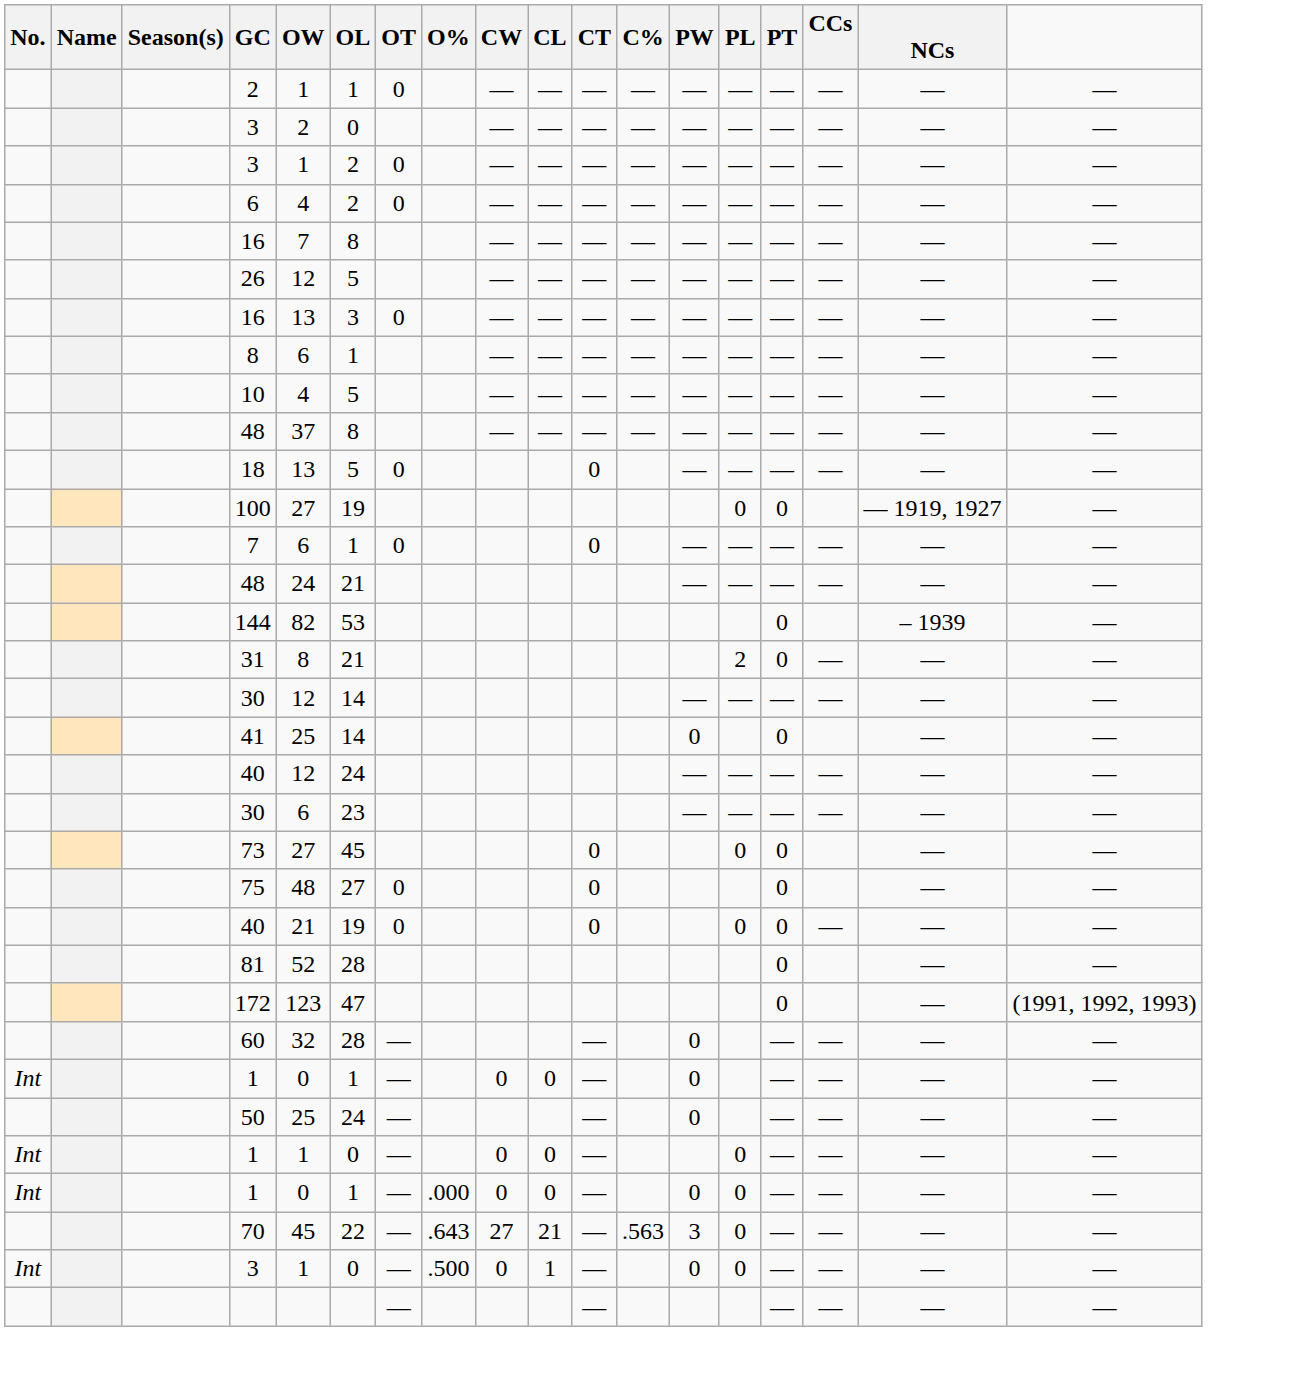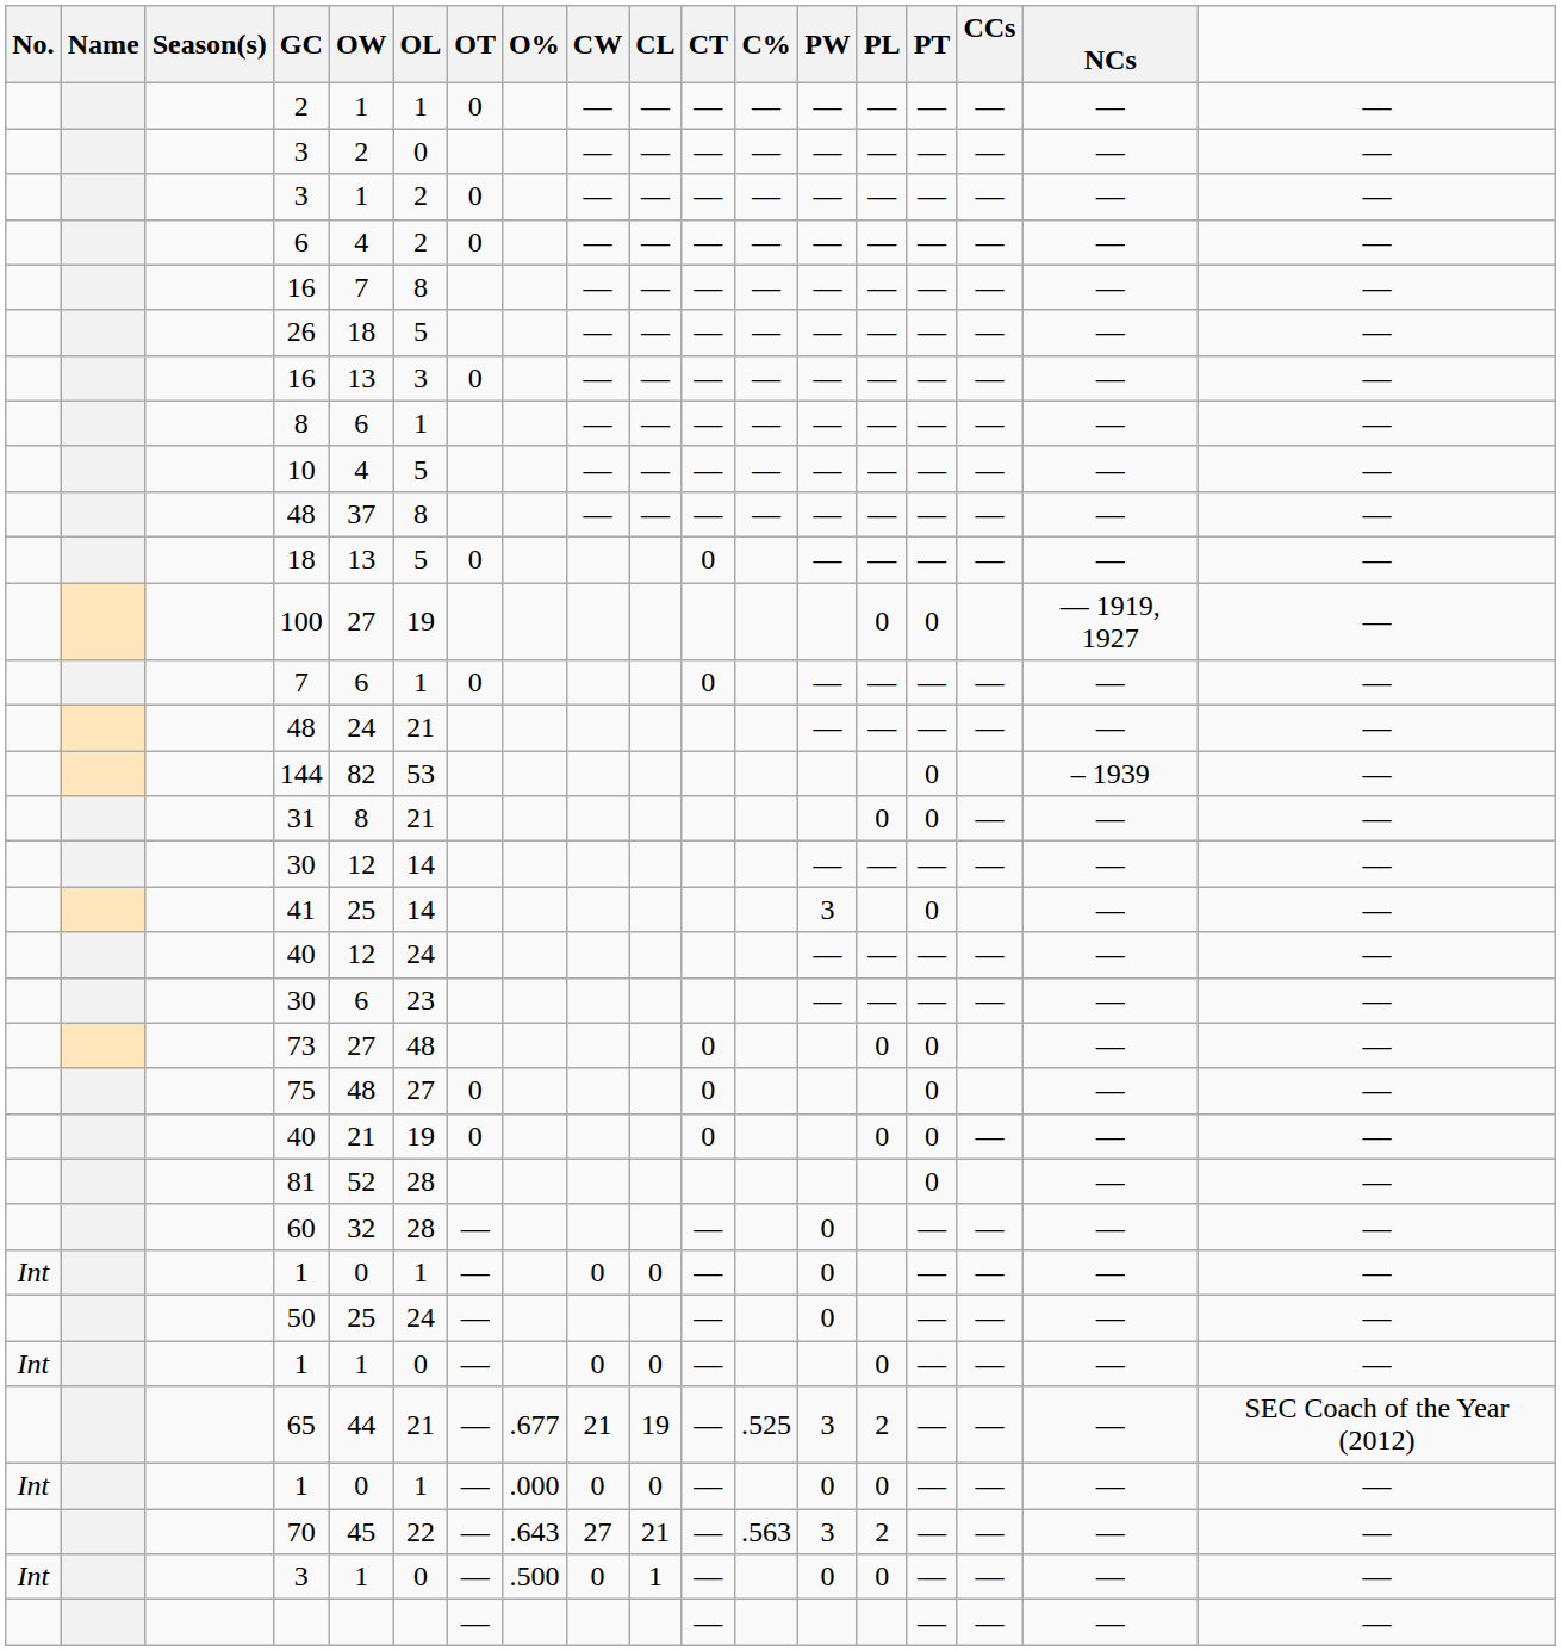 <table class="wikitable sortable" style="text-align:center">
 <tr>
 <th scope="col" class="unsortable">No.</th>
 <th scope="col">Name</th>
 <th scope="col">Season(s)</th>
 <th scope="col">GC</th>
 <th scope="col">OW</th>
 <th scope="col">OL</th>
 <th scope="col">OT</th>
 <th scope="col">O%</th>
 <th scope="col">CW</th>
 <th scope="col">CL</th>
 <th scope="col">CT</th>
 <th scope="col">C%</th>
 <th scope="col">PW</th>
 <th scope="col">PL</th>
 <th scope="col">PT</th>
 <th scope="col">CCs<br><br></th>
 <th scope="col" class="unsortable"><br>NCs</th>
 </tr>
 <tr>
 <td></td>
 <th scope="row"></th>
 <td></td>
 <td>2</td>
 <td>1</td>
 <td>1</td>
 <td>0</td>
 <td></td>
 <td>—</td>
 <td>—</td>
 <td>—</td>
 <td>—</td>
 <td>—</td>
 <td>—</td>
 <td>—</td>
 <td>—</td>
 <td>—</td>
 <td>—</td>
 </tr>
 <tr>
 <td></td>
 <th scope="row"></th>
 <td></td>
 <td>3</td>
 <td>2</td>
 <td>0</td>
 <td></td>
 <td></td>
 <td>—</td>
 <td>—</td>
 <td>—</td>
 <td>—</td>
 <td>—</td>
 <td>—</td>
 <td>—</td>
 <td>—</td>
 <td>—</td>
 <td>—</td>
 </tr>
 <tr>
 <td></td>
 <th scope="row"></th>
 <td></td>
 <td>3</td>
 <td>1</td>
 <td>2</td>
 <td>0</td>
 <td></td>
 <td>—</td>
 <td>—</td>
 <td>—</td>
 <td>—</td>
 <td>—</td>
 <td>—</td>
 <td>—</td>
 <td>—</td>
 <td>—</td>
 <td>—</td>
 </tr>
 <tr>
 <td></td>
 <th scope="row"></th>
 <td></td>
 <td>6</td>
 <td>4</td>
 <td>2</td>
 <td>0</td>
 <td></td>
 <td>—</td>
 <td>—</td>
 <td>—</td>
 <td>—</td>
 <td>—</td>
 <td>—</td>
 <td>—</td>
 <td>—</td>
 <td>—</td>
 <td>—</td>
 </tr>
 <tr>
 <td></td>
 <th scope="row"></th>
 <td></td>
 <td>16</td>
 <td>7</td>
 <td>8</td>
 <td></td>
 <td></td>
 <td>—</td>
 <td>—</td>
 <td>—</td>
 <td>—</td>
 <td>—</td>
 <td>—</td>
 <td>—</td>
 <td>—</td>
 <td>—</td>
 <td>—</td>
 </tr>
 <tr>
 <td></td>
 <th scope="row"></th>
 <td></td>
 <td>26</td>
-<td>12</td>
+<td>18</td>
 <td>5</td>
 <td></td>
 <td></td>
 <td>—</td>
 <td>—</td>
 <td>—</td>
 <td>—</td>
 <td>—</td>
 <td>—</td>
 <td>—</td>
 <td>—</td>
 <td>—</td>
 <td>—</td>
 </tr>
 <tr>
 <td></td>
 <th scope="row"></th>
 <td></td>
 <td>16</td>
 <td>13</td>
 <td>3</td>
 <td>0</td>
 <td></td>
 <td>—</td>
 <td>—</td>
 <td>—</td>
 <td>—</td>
 <td>—</td>
 <td>—</td>
 <td>—</td>
 <td>—</td>
 <td>—</td>
 <td>—</td>
 </tr>
 <tr>
 <td></td>
 <th scope="row"></th>
 <td></td>
 <td>8</td>
 <td>6</td>
 <td>1</td>
 <td></td>
 <td></td>
 <td>—</td>
 <td>—</td>
 <td>—</td>
 <td>—</td>
 <td>—</td>
 <td>—</td>
 <td>—</td>
 <td>—</td>
 <td>—</td>
 <td>—</td>
 </tr>
 <tr>
 <td></td>
 <th scope="row"></th>
 <td></td>
 <td>10</td>
 <td>4</td>
 <td>5</td>
 <td></td>
 <td></td>
 <td>—</td>
 <td>—</td>
 <td>—</td>
 <td>—</td>
 <td>—</td>
 <td>—</td>
 <td>—</td>
 <td>—</td>
 <td>—</td>
 <td>—</td>
 </tr>
 <tr>
 <td></td>
 <th scope="row"></th>
 <td></td>
 <td>48</td>
 <td>37</td>
 <td>8</td>
 <td></td>
 <td></td>
 <td>—</td>
 <td>—</td>
 <td>—</td>
 <td>—</td>
 <td>—</td>
 <td>—</td>
 <td>—</td>
 <td>—</td>
 <td>—</td>
 <td>—</td>
 </tr>
 <tr>
 <td></td>
 <th scope="row"></th>
 <td></td>
 <td>18</td>
 <td>13</td>
 <td>5</td>
 <td>0</td>
 <td></td>
 <td></td>
 <td></td>
 <td>0</td>
 <td></td>
 <td>—</td>
 <td>—</td>
 <td>—</td>
 <td>—</td>
 <td>—</td>
 <td>—</td>
 </tr>
 <tr>
 <td></td>
 <td scope="row" align="center" bgcolor=#FFE6BD><strong></strong><sup></sup></td>
 <td></td>
 <td>100</td>
 <td>27</td>
 <td>19</td>
 <td></td>
 <td></td>
 <td></td>
 <td></td>
 <td></td>
 <td></td>
 <td></td>
 <td>0</td>
 <td>0</td>
 <td></td>
 <td> — 1919, 1927</td>
 <td>—</td>
 </tr>
 <tr>
 <td></td>
 <th scope="row"></th>
 <td></td>
 <td>7</td>
 <td>6</td>
 <td>1</td>
 <td>0</td>
 <td></td>
 <td></td>
 <td></td>
 <td>0</td>
 <td></td>
 <td>—</td>
 <td>—</td>
 <td>—</td>
 <td>—</td>
 <td>—</td>
 <td>—</td>
 </tr>
 <tr>
 <td></td>
 <td scope="row" align="center" bgcolor=#FFE6BD><strong></strong><sup></sup></td>
 <td></td>
 <td>48</td>
 <td>24</td>
 <td>21</td>
 <td></td>
 <td></td>
 <td></td>
 <td></td>
 <td></td>
 <td></td>
 <td>—</td>
 <td>—</td>
 <td>—</td>
 <td>—</td>
 <td>—</td>
 <td>—</td>
 </tr>
 <tr>
 <td></td>
 <td scope="row" align="center" bgcolor=#FFE6BD><strong></strong><sup></sup></td>
 <td></td>
 <td>144</td>
 <td>82</td>
 <td>53</td>
 <td></td>
 <td></td>
 <td></td>
 <td></td>
 <td></td>
 <td></td>
 <td></td>
 <td></td>
 <td>0</td>
 <td></td>
 <td> – 1939</td>
 <td>—</td>
 </tr>
 <tr>
 <td></td>
 <th scope="row"></th>
 <td></td>
 <td>31</td>
 <td>8</td>
 <td>21</td>
 <td></td>
 <td></td>
 <td></td>
 <td></td>
 <td></td>
 <td></td>
 <td></td>
-<td>2</td>
+<td>0</td>
 <td>0</td>
 <td>—</td>
 <td>—</td>
 <td>—</td>
 </tr>
 <tr>
 <td></td>
 <th scope="row"></th>
 <td></td>
 <td>30</td>
 <td>12</td>
 <td>14</td>
 <td></td>
 <td></td>
 <td></td>
 <td></td>
 <td></td>
 <td></td>
 <td>—</td>
 <td>—</td>
 <td>—</td>
 <td>—</td>
 <td>—</td>
 <td>—</td>
 </tr>
 <tr>
 <td></td>
 <td scope="row" align="center" bgcolor=#FFE6BD><strong> </strong><sup></sup></td>
 <td></td>
 <td>41</td>
 <td>25</td>
 <td>14</td>
 <td></td>
 <td></td>
 <td></td>
 <td></td>
 <td></td>
 <td></td>
-<td>0</td>
+<td>3</td>
 <td></td>
 <td>0</td>
 <td></td>
 <td>—</td>
 <td>—</td>
 </tr>
 <tr>
 <td></td>
 <th scope="row"></th>
 <td></td>
 <td>40</td>
 <td>12</td>
 <td>24</td>
 <td></td>
 <td></td>
 <td></td>
 <td></td>
 <td></td>
 <td></td>
 <td>—</td>
 <td>—</td>
 <td>—</td>
 <td>—</td>
 <td>—</td>
 <td>—</td>
 </tr>
 <tr>
 <td></td>
 <th scope="row"></th>
 <td></td>
 <td>30</td>
 <td>6</td>
 <td>23</td>
 <td></td>
 <td></td>
 <td></td>
 <td></td>
 <td></td>
 <td></td>
 <td>—</td>
 <td>—</td>
 <td>—</td>
 <td>—</td>
 <td>—</td>
 <td>—</td>
 </tr>
 <tr>
 <td></td>
 <td scope="row" align="center" bgcolor=#FFE6BD><strong></strong><sup></sup></td>
 <td></td>
 <td>73</td>
 <td>27</td>
-<td>45</td>
+<td>48</td>
 <td></td>
 <td></td>
 <td></td>
 <td></td>
 <td>0</td>
 <td></td>
 <td></td>
 <td>0</td>
 <td>0</td>
 <td></td>
 <td>—</td>
 <td>—</td>
 </tr>
 <tr>
 <td></td>
 <th scope="row"></th>
 <td></td>
 <td>75</td>
 <td>48</td>
 <td>27</td>
 <td>0</td>
 <td></td>
 <td></td>
 <td></td>
 <td>0</td>
 <td></td>
 <td></td>
 <td></td>
 <td>0</td>
 <td></td>
 <td>—</td>
 <td>—</td>
 </tr>
 <tr>
 <td></td>
 <th scope="row"></th>
 <td></td>
 <td>40</td>
 <td>21</td>
 <td>19</td>
 <td>0</td>
 <td></td>
 <td></td>
 <td></td>
 <td>0</td>
 <td></td>
 <td></td>
 <td>0</td>
 <td>0</td>
 <td>—</td>
 <td>—</td>
 <td>—</td>
 </tr>
 <tr>
 <td></td>
 <th scope="row"></th>
 <td></td>
 <td>81</td>
 <td>52</td>
 <td>28</td>
 <td></td>
 <td></td>
 <td></td>
 <td></td>
 <td></td>
 <td></td>
 <td></td>
 <td></td>
 <td>0</td>
 <td></td>
 <td>—</td>
 <td>—</td>
-</tr>
-<tr>
-<td></td>
-<td scope="row" align="center" bgcolor=#FFE6BD><strong></strong><sup></sup></td>
-<td></td>
-<td>172</td>
-<td>123</td>
-<td>47</td>
-<td></td>
-<td></td>
-<td></td>
-<td></td>
-<td></td>
-<td></td>
-<td></td>
-<td></td>
-<td>0</td>
-<td></td>
-<td>—</td>
-<td> (1991, 1992, 1993)</td>
 </tr>
 <tr>
 <td></td>
 <th scope="row"></th>
 <td></td>
 <td>60</td>
 <td>32</td>
 <td>28</td>
 <td>—</td>
 <td></td>
 <td></td>
 <td></td>
 <td>—</td>
 <td></td>
 <td>0</td>
 <td></td>
 <td>—</td>
 <td>—</td>
 <td>—</td>
 <td>—</td>
 </tr>
 <tr>
 <td><em>Int</em></td>
 <th scope="row"></th>
 <td></td>
 <td>1</td>
 <td>0</td>
 <td>1</td>
 <td>—</td>
 <td></td>
 <td>0</td>
 <td>0</td>
 <td>—</td>
 <td></td>
 <td>0</td>
 <td></td>
 <td>—</td>
 <td>—</td>
 <td>—</td>
 <td>—</td>
 </tr>
 <tr>
 <td></td>
 <th scope="row"></th>
 <td></td>
 <td>50</td>
 <td>25</td>
 <td>24</td>
 <td>—</td>
 <td></td>
 <td></td>
 <td></td>
 <td>—</td>
 <td></td>
 <td>0</td>
 <td></td>
 <td>—</td>
 <td>—</td>
 <td>—</td>
 <td>—</td>
 </tr>
 <tr>
 <td><em>Int</em></td>
 <th scope="row"></th>
 <td></td>
 <td>1</td>
 <td>1</td>
 <td>0</td>
 <td>—</td>
 <td></td>
 <td>0</td>
 <td>0</td>
 <td>—</td>
 <td></td>
 <td></td>
 <td>0</td>
 <td>—</td>
 <td>—</td>
 <td>—</td>
 <td>—</td>
 </tr>
 <tr>
+<td></td>
+<th scope="row"></th>
+<td></td>
+<td>65</td>
+<td>44</td>
+<td>21</td>
+<td>—</td>
+<td>.677</td>
+<td>21</td>
+<td>19</td>
+<td>—</td>
+<td>.525</td>
+<td>3</td>
+<td>2</td>
+<td>—</td>
+<td>—</td>
+<td>—</td>
+<td>SEC Coach of the Year (2012)</td>
+</tr>
+<tr>
 <td><em>Int</em></td>
 <th scope="row"></th>
 <td></td>
 <td>1</td>
 <td>0</td>
 <td>1</td>
 <td>—</td>
 <td>.000</td>
 <td>0</td>
 <td>0</td>
 <td>—</td>
 <td></td>
 <td>0</td>
 <td>0</td>
 <td>—</td>
 <td>—</td>
 <td>—</td>
 <td>—</td>
 </tr>
 <tr>
 <td></td>
 <th scope="row"></th>
 <td></td>
 <td>70</td>
 <td>45</td>
 <td>22</td>
 <td>—</td>
 <td>.643</td>
 <td>27</td>
 <td>21</td>
 <td>—</td>
 <td>.563</td>
 <td>3</td>
-<td>0</td>
+<td>2</td>
 <td>—</td>
 <td>—</td>
 <td>—</td>
 <td>—</td>
 </tr>
 <tr>
 <td><em>Int</em></td>
 <th scope="row"></th>
 <td></td>
 <td>3</td>
 <td>1</td>
 <td>0</td>
 <td>—</td>
 <td>.500</td>
 <td>0</td>
 <td>1</td>
 <td>—</td>
 <td></td>
 <td>0</td>
 <td>0</td>
 <td>—</td>
 <td>—</td>
 <td>—</td>
 <td>—</td>
 </tr>
 <tr>
 <td></td>
 <th scope="row"></th>
 <td></td>
 <td></td>
 <td></td>
 <td></td>
 <td>—</td>
 <td></td>
 <td></td>
 <td></td>
 <td>—</td>
 <td></td>
 <td></td>
 <td></td>
 <td>—</td>
 <td>—</td>
 <td>—</td>
 <td>—</td>
 </tr>
 </table>
